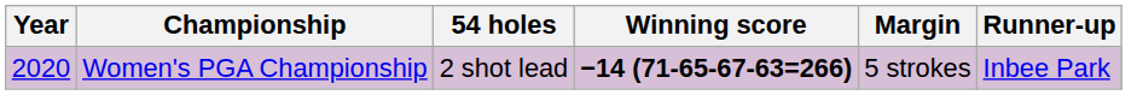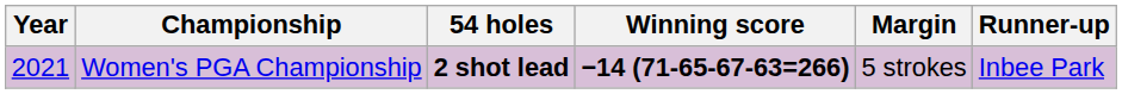 <table class="wikitable">
 <tr>
 <th>Year</th>
 <th>Championship</th>
 <th>54 holes</th>
 <th>Winning score</th>
 <th>Margin</th>
 <th>Runner-up</th>
 </tr>
 <tr style="background:#D8BFD8;">
-<td align=center><a href='#'>2020</a></td>
+<td align=center><a href='#'>2021</a></td>
 <td><a href='#'>Women's PGA Championship</a></td>
-<td>2 shot lead</td>
+<td><strong>2 shot lead</strong></td>
 <td><strong>−14 (71-65-67-63=266)</strong></td>
 <td>5 strokes</td>
 <td> <a href='#'>Inbee Park</a></td>
 </tr>
 </table>
